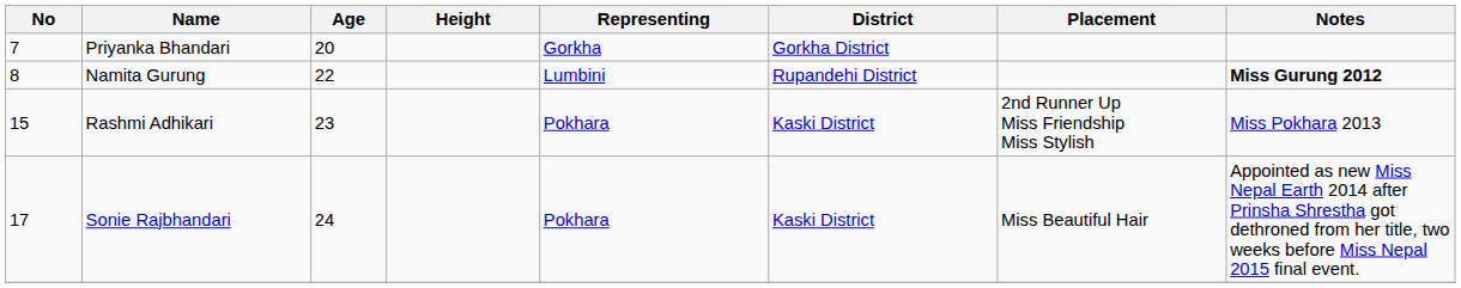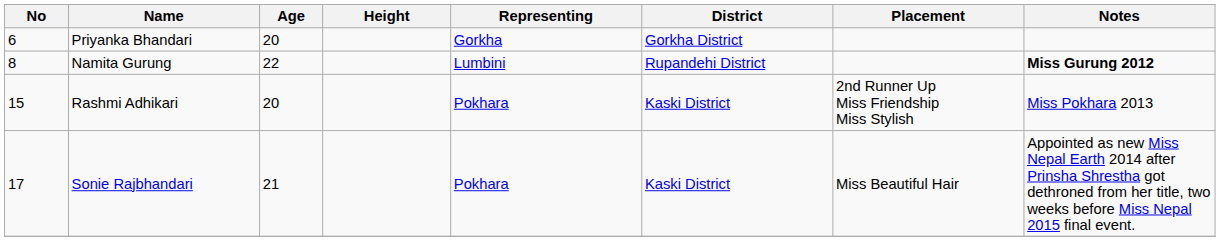 <table class="wikitable sortable" style="font-size: 95%;">
 <tr>
 <th width="05%">No</th>
 <th width="15%">Name</th>
 <th width="05%">Age</th>
 <th width="10%">Height</th>
 <th width="15%">Representing</th>
 <th width="15%">District</th>
 <th width="15%">Placement</th>
 <th width="15%">Notes</th>
 </tr>
 <tr>
-<td>7</td>
+<td>6</td>
 <td>Priyanka Bhandari</td>
 <td>20</td>
 <td></td>
 <td><a href='#'>Gorkha</a></td>
 <td><a href='#'>Gorkha District</a></td>
 <td></td>
 <td></td>
 </tr>
 <tr>
 <td>8</td>
 <td>Namita Gurung</td>
 <td>22</td>
 <td></td>
 <td><a href='#'>Lumbini</a></td>
 <td><a href='#'>Rupandehi District</a></td>
 <td></td>
 <td><strong>Miss Gurung 2012</strong></td>
 </tr>
 <tr>
 <td>15</td>
 <td>Rashmi Adhikari</td>
-<td>23</td>
+<td>20</td>
 <td></td>
 <td><a href='#'>Pokhara</a></td>
 <td><a href='#'>Kaski District</a></td>
 <td>2nd Runner Up <br> Miss Friendship <br> Miss Stylish</td>
 <td><a href='#'>Miss Pokhara</a> 2013</td>
 </tr>
 <tr>
 <td>17</td>
 <td><a href='#'>Sonie Rajbhandari</a></td>
-<td>24</td>
+<td>21</td>
 <td></td>
 <td><a href='#'>Pokhara</a></td>
 <td><a href='#'>Kaski District</a></td>
 <td>Miss Beautiful Hair</td>
 <td>Appointed as new <a href='#'>Miss Nepal Earth</a> 2014 after <a href='#'>Prinsha Shrestha</a> got dethroned from her title, two weeks before <a href='#'>Miss Nepal 2015</a> final event.</td>
 </tr>
 <tr>
 </tr>
 </table>
